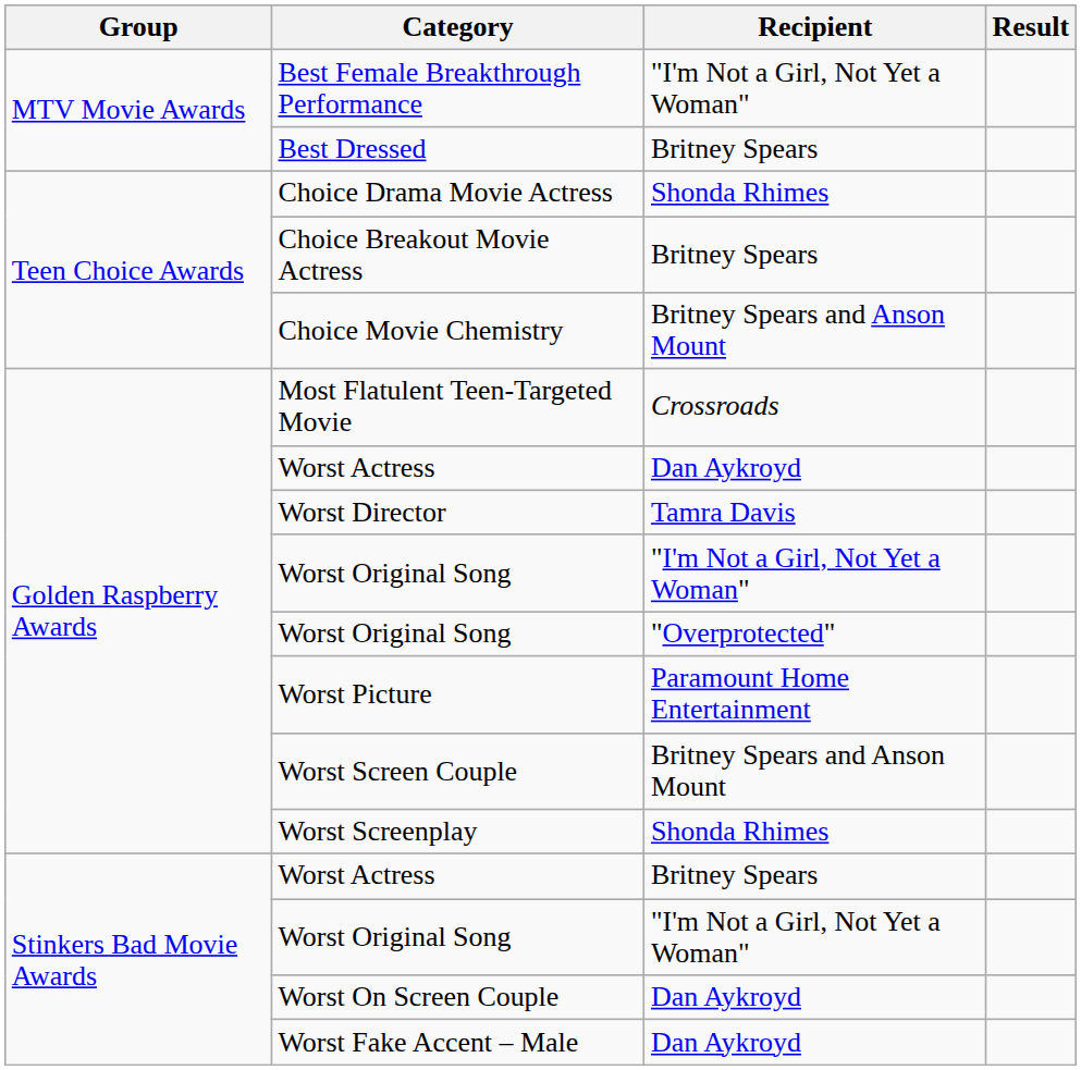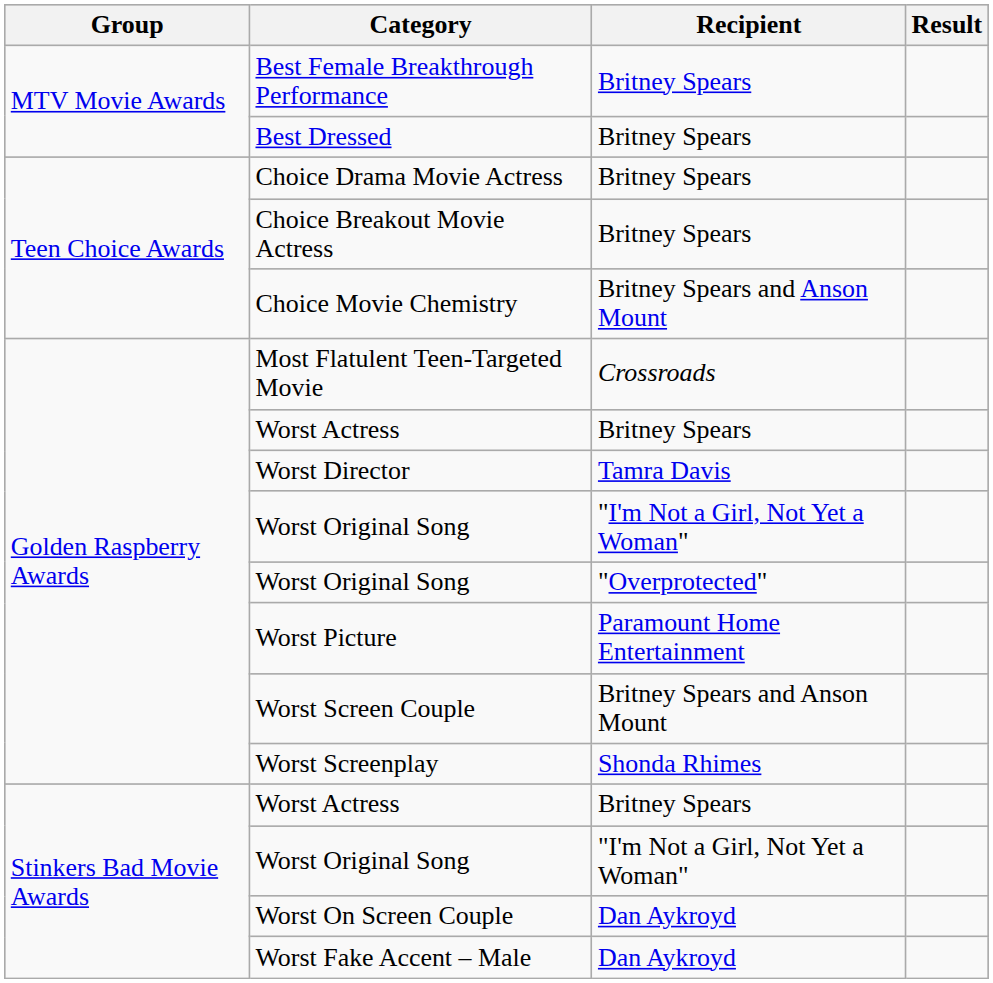 <table class="wikitable">
 <tr>
 <th>Group</th>
 <th>Category</th>
 <th>Recipient</th>
 <th>Result</th>
 </tr>
 <tr>
 <td rowspan="2"><a href='#'>MTV Movie Awards</a></td>
 <td><a href='#'>Best Female Breakthrough Performance</a></td>
-<td>"I'm Not a Girl, Not Yet a Woman"</td>
+<td><a href='#'>Britney Spears</a></td>
 <td></td>
 </tr>
 <tr>
 <td><a href='#'>Best Dressed</a></td>
 <td>Britney Spears</td>
 <td></td>
 </tr>
 <tr>
 <td rowspan="3"><a href='#'>Teen Choice Awards</a></td>
 <td>Choice Drama Movie Actress</td>
-<td><a href='#'>Shonda Rhimes</a></td>
+<td>Britney Spears</td>
 <td></td>
 </tr>
 <tr>
 <td>Choice Breakout Movie Actress</td>
 <td>Britney Spears</td>
 <td></td>
 </tr>
 <tr>
 <td>Choice Movie Chemistry</td>
 <td>Britney Spears and <a href='#'>Anson Mount</a></td>
 <td></td>
 </tr>
 <tr>
 <td rowspan="8"><a href='#'>Golden Raspberry Awards</a></td>
 <td>Most Flatulent Teen-Targeted Movie</td>
 <td><em>Crossroads</em></td>
 <td></td>
 </tr>
 <tr>
 <td>Worst Actress</td>
-<td><a href='#'>Dan Aykroyd</a></td>
+<td>Britney Spears</td>
 <td></td>
 </tr>
 <tr>
 <td>Worst Director</td>
 <td><a href='#'>Tamra Davis</a></td>
 <td></td>
 </tr>
 <tr>
 <td>Worst Original Song</td>
 <td>"<a href='#'>I'm Not a Girl, Not Yet a Woman</a>"</td>
 <td></td>
 </tr>
 <tr>
 <td>Worst Original Song</td>
 <td>"<a href='#'>Overprotected</a>"</td>
 <td></td>
 </tr>
 <tr>
 <td>Worst Picture</td>
 <td><a href='#'>Paramount Home Entertainment</a></td>
 <td></td>
 </tr>
 <tr>
 <td>Worst Screen Couple</td>
 <td>Britney Spears and Anson Mount</td>
 <td></td>
 </tr>
 <tr>
 <td>Worst Screenplay</td>
 <td><a href='#'>Shonda Rhimes</a></td>
 <td></td>
 </tr>
 <tr>
 <td rowspan="4"><a href='#'>Stinkers Bad Movie Awards</a></td>
 <td>Worst Actress</td>
 <td>Britney Spears</td>
 <td></td>
 </tr>
 <tr>
 <td>Worst Original Song</td>
 <td>"I'm Not a Girl, Not Yet a Woman"</td>
 <td></td>
 </tr>
 <tr>
 <td>Worst On Screen Couple</td>
 <td><a href='#'>Dan Aykroyd</a></td>
 <td></td>
 </tr>
 <tr>
 <td>Worst Fake Accent – Male</td>
 <td><a href='#'>Dan Aykroyd</a></td>
 <td></td>
 </tr>
 </table>
